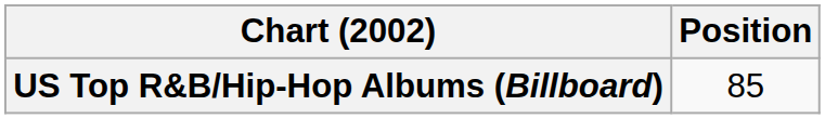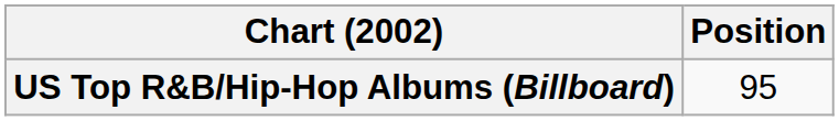 <table class="wikitable plainrowheaders" style="text-align:center">
 <tr>
 <th scope="col">Chart (2002)</th>
 <th scope="col">Position</th>
 </tr>
 <tr>
 <th scope="row">US Top R&B/Hip-Hop Albums (<em>Billboard</em>)</th>
-<td>85</td>
+<td>95</td>
 </tr>
 </table>
